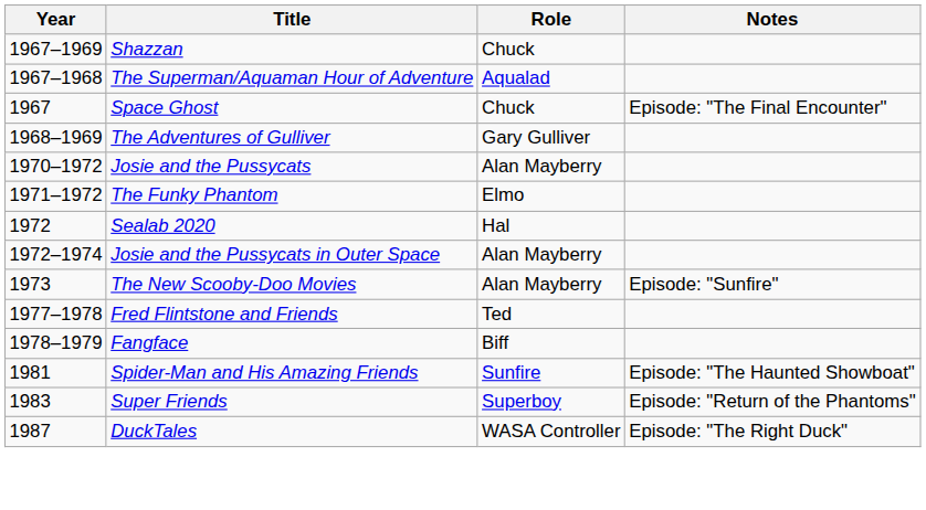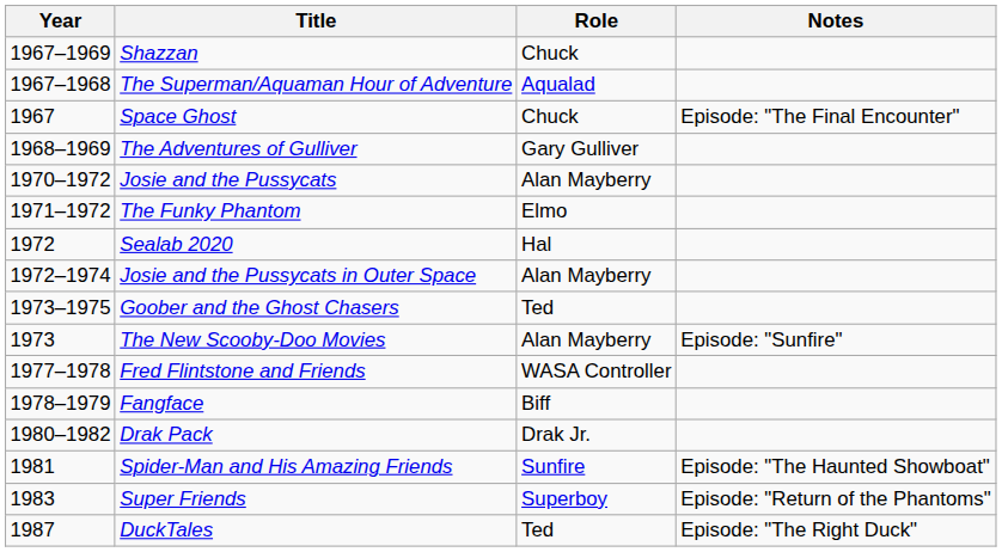 <table class="wikitable sortable">
 <tr>
 <th>Year</th>
 <th>Title</th>
 <th>Role</th>
 <th>Notes</th>
 </tr>
 <tr>
 <td>1967–1969</td>
 <td><em><a href='#'>Shazzan</a></em></td>
 <td>Chuck</td>
 <td></td>
 </tr>
 <tr>
 <td>1967–1968</td>
 <td><em><a href='#'>The Superman/Aquaman Hour of Adventure</a></em></td>
 <td><a href='#'>Aqualad</a></td>
 <td></td>
 </tr>
 <tr>
 <td>1967</td>
 <td><em><a href='#'>Space Ghost</a></em></td>
 <td>Chuck</td>
 <td>Episode: "The Final Encounter"</td>
 </tr>
 <tr>
 <td>1968–1969</td>
 <td><em><a href='#'>The Adventures of Gulliver</a></em></td>
 <td>Gary Gulliver</td>
 <td></td>
 </tr>
 <tr>
 <td>1970–1972</td>
 <td><em><a href='#'>Josie and the Pussycats</a></em></td>
 <td>Alan Mayberry</td>
 <td></td>
 </tr>
 <tr>
 <td>1971–1972</td>
 <td><em><a href='#'>The Funky Phantom</a></em></td>
 <td>Elmo</td>
 <td></td>
 </tr>
 <tr>
 <td>1972</td>
 <td><em><a href='#'>Sealab 2020</a></em></td>
 <td>Hal</td>
 <td></td>
 </tr>
 <tr>
 <td>1972–1974</td>
 <td><em><a href='#'>Josie and the Pussycats in Outer Space</a></em></td>
 <td>Alan Mayberry</td>
 <td></td>
 </tr>
 <tr>
+<td>1973–1975</td>
+<td><em><a href='#'>Goober and the Ghost Chasers</a></em></td>
+<td>Ted</td>
+<td></td>
+</tr>
+<tr>
 <td>1973</td>
 <td><em><a href='#'>The New Scooby-Doo Movies</a></em></td>
 <td>Alan Mayberry</td>
 <td>Episode: "Sunfire"</td>
 </tr>
 <tr>
 <td>1977–1978</td>
 <td><em><a href='#'>Fred Flintstone and Friends</a></em></td>
-<td>Ted</td>
+<td>WASA Controller</td>
 <td></td>
 </tr>
 <tr>
 <td>1978–1979</td>
 <td><em><a href='#'>Fangface</a></em></td>
 <td>Biff</td>
+<td></td>
+</tr>
+<tr>
+<td>1980–1982</td>
+<td><em><a href='#'>Drak Pack</a></em></td>
+<td>Drak Jr.</td>
 <td></td>
 </tr>
 <tr>
 <td>1981</td>
 <td><em><a href='#'>Spider-Man and His Amazing Friends</a></em></td>
 <td><a href='#'>Sunfire</a></td>
 <td>Episode: "The Haunted Showboat"</td>
 </tr>
 <tr>
 <td>1983</td>
 <td><em><a href='#'>Super Friends</a></em></td>
 <td><a href='#'>Superboy</a></td>
 <td>Episode: "Return of the Phantoms"</td>
 </tr>
 <tr>
 <td>1987</td>
 <td><em><a href='#'>DuckTales</a></em></td>
-<td>WASA Controller</td>
+<td>Ted</td>
 <td>Episode: "The Right Duck"</td>
 </tr>
 </table>
